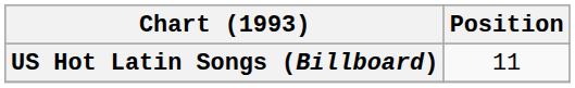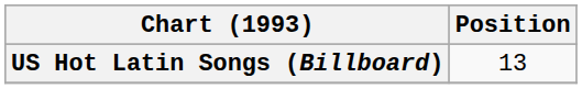 <table class="wikitable plainrowheaders " style="text-align:center;">
 <tr>
 <th scope="col">Chart (1993)</th>
 <th scope="col">Position</th>
 </tr>
 <tr>
 <th scope="row">US Hot Latin Songs (<em>Billboard</em>)</th>
-<td>11</td>
+<td>13</td>
 </tr>
 <tr>
 </tr>
 </table>
